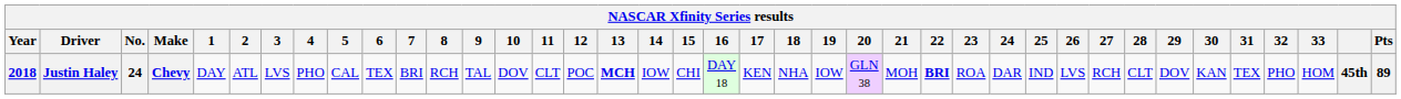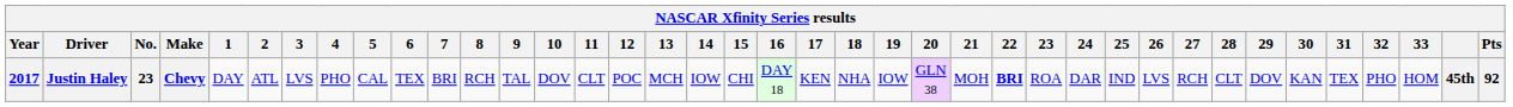 <table class="wikitable mw-collapsible mw-collapsed" style="text-align:center; font-size:75%">
 <tr>
 <th colspan="42"><a href='#'>NASCAR Xfinity Series</a> results</th>
 </tr>
 <tr>
 <th>Year</th>
 <th>Driver</th>
 <th>No.</th>
 <th>Make</th>
 <th>1</th>
 <th>2</th>
 <th>3</th>
 <th>4</th>
 <th>5</th>
 <th>6</th>
 <th>7</th>
 <th>8</th>
 <th>9</th>
 <th>10</th>
 <th>11</th>
 <th>12</th>
 <th>13</th>
 <th>14</th>
 <th>15</th>
 <th>16</th>
 <th>17</th>
 <th>18</th>
 <th>19</th>
 <th>20</th>
 <th>21</th>
 <th>22</th>
 <th>23</th>
 <th>24</th>
 <th>25</th>
 <th>26</th>
 <th>27</th>
 <th>28</th>
 <th>29</th>
 <th>30</th>
 <th>31</th>
 <th>32</th>
 <th>33</th>
 <th></th>
 <th>Pts</th>
 </tr>
 <tr>
-<th><a href='#'>2018</a></th>
+<th><a href='#'>2017</a></th>
 <th><a href='#'>Justin Haley</a></th>
-<th>24</th>
+<th>23</th>
 <th><a href='#'>Chevy</a></th>
 <td><a href='#'>DAY</a></td>
 <td><a href='#'>ATL</a></td>
 <td><a href='#'>LVS</a></td>
 <td><a href='#'>PHO</a></td>
 <td><a href='#'>CAL</a></td>
 <td><a href='#'>TEX</a></td>
 <td><a href='#'>BRI</a></td>
 <td><a href='#'>RCH</a></td>
 <td><a href='#'>TAL</a></td>
 <td><a href='#'>DOV</a></td>
 <td><a href='#'>CLT</a></td>
 <td><a href='#'>POC</a></td>
-<td><strong><a href='#'>MCH</a></strong></td>
+<td><a href='#'>MCH</a></td>
 <td><a href='#'>IOW</a></td>
 <td><a href='#'>CHI</a></td>
 <td style="background:#DFFFDF;"><a href='#'>DAY</a><br><small>18</small></td>
 <td><a href='#'>KEN</a></td>
 <td><a href='#'>NHA</a></td>
 <td><a href='#'>IOW</a></td>
 <td style="background:#EFCFFF;"><a href='#'>GLN</a><br><small>38</small></td>
 <td><a href='#'>MOH</a></td>
 <td><strong><a href='#'>BRI</a></strong></td>
 <td><a href='#'>ROA</a></td>
 <td><a href='#'>DAR</a></td>
 <td><a href='#'>IND</a></td>
 <td><a href='#'>LVS</a></td>
 <td><a href='#'>RCH</a></td>
 <td><a href='#'>CLT</a></td>
 <td><a href='#'>DOV</a></td>
 <td><a href='#'>KAN</a></td>
 <td><a href='#'>TEX</a></td>
 <td><a href='#'>PHO</a></td>
 <td><a href='#'>HOM</a></td>
 <th>45th</th>
-<th>89</th>
+<th>92</th>
 </tr>
 </table>
